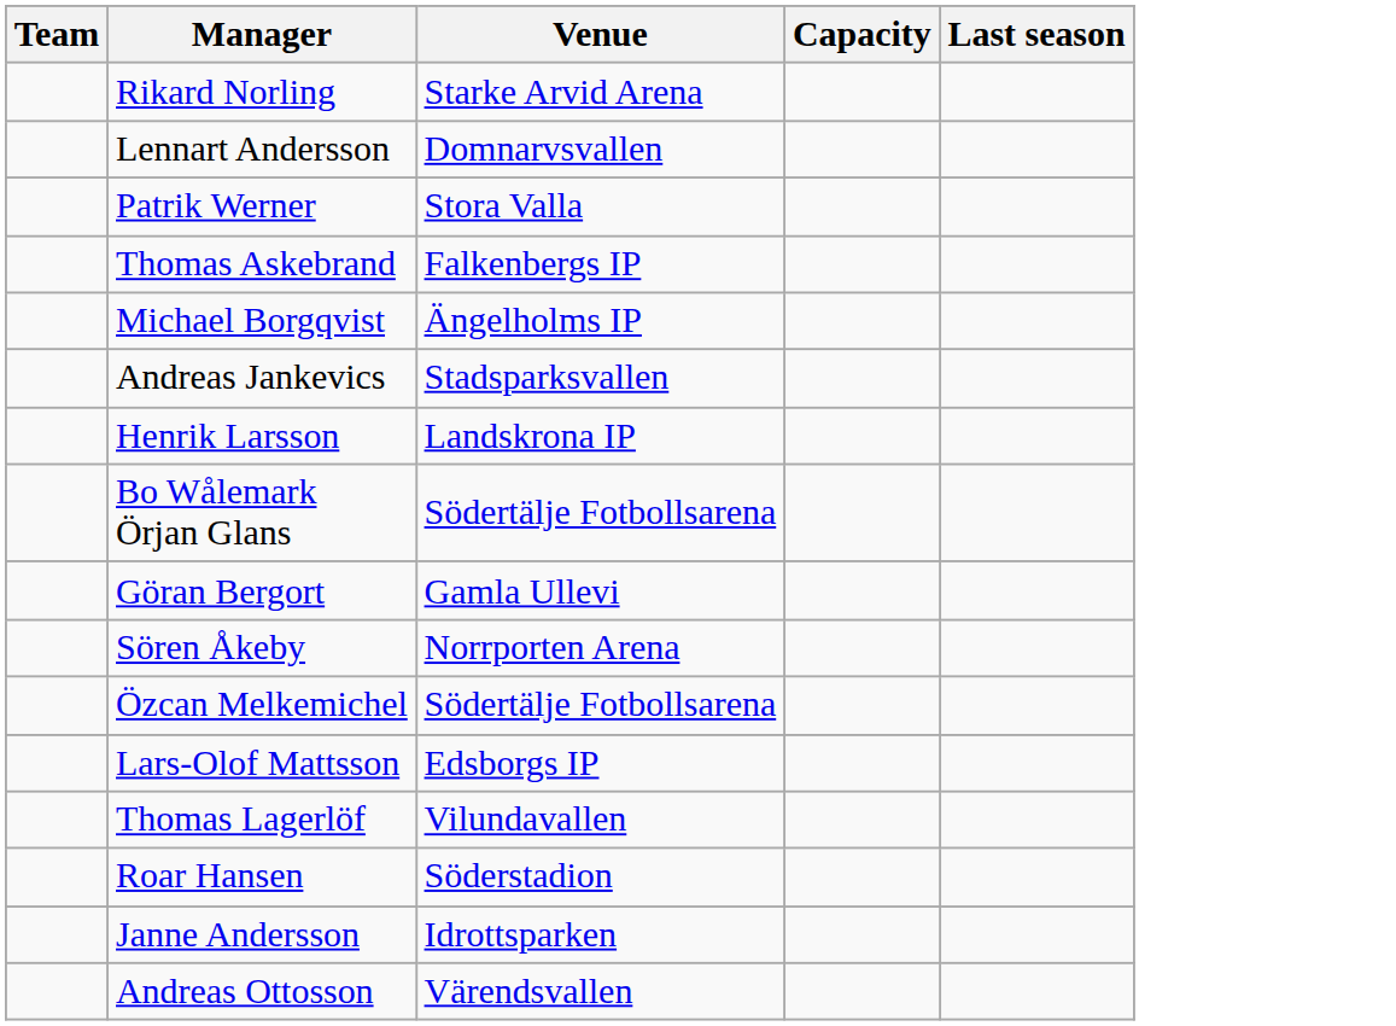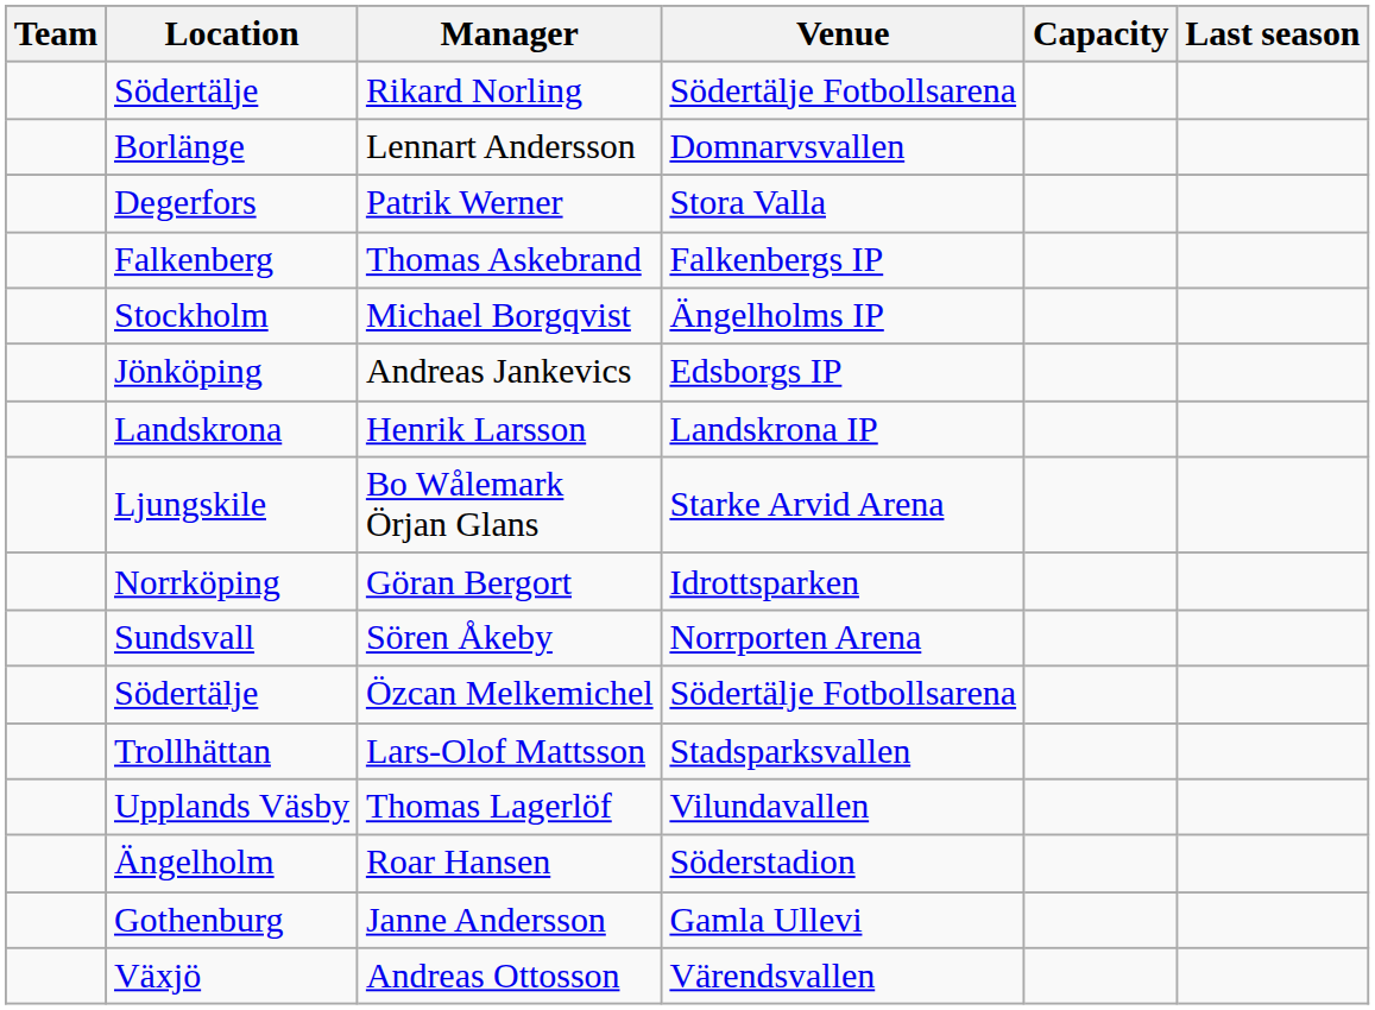 <table class="wikitable sortable">
 <tr>
 <th>Team</th>
+<th>Location</th>
 <th>Manager</th>
 <th>Venue</th>
 <th>Capacity</th>
 <th>Last season</th>
 </tr>
 <tr>
 <td></td>
+<td><a href='#'>Södertälje</a></td>
 <td> <a href='#'>Rikard Norling</a></td>
-<td><a href='#'>Starke Arvid Arena</a></td>
+<td><a href='#'>Södertälje Fotbollsarena</a></td>
 <td></td>
 <td></td>
 </tr>
 <tr>
 <td></td>
+<td><a href='#'>Borlänge</a></td>
 <td> Lennart Andersson</td>
 <td><a href='#'>Domnarvsvallen</a></td>
 <td></td>
 <td></td>
 </tr>
 <tr>
 <td></td>
+<td><a href='#'>Degerfors</a></td>
 <td> <a href='#'>Patrik Werner</a></td>
 <td><a href='#'>Stora Valla</a></td>
 <td></td>
 <td></td>
 </tr>
 <tr>
 <td></td>
+<td><a href='#'>Falkenberg</a></td>
 <td> <a href='#'>Thomas Askebrand</a></td>
 <td><a href='#'>Falkenbergs IP</a></td>
 <td></td>
 <td></td>
 </tr>
 <tr>
 <td></td>
+<td><a href='#'>Stockholm</a></td>
 <td> <a href='#'>Michael Borgqvist</a></td>
 <td><a href='#'>Ängelholms IP</a></td>
 <td></td>
 <td></td>
 </tr>
 <tr>
 <td></td>
+<td><a href='#'>Jönköping</a></td>
 <td> Andreas Jankevics</td>
-<td><a href='#'>Stadsparksvallen</a></td>
+<td><a href='#'>Edsborgs IP</a></td>
 <td></td>
 <td></td>
 </tr>
 <tr>
 <td></td>
+<td><a href='#'>Landskrona</a></td>
 <td> <a href='#'>Henrik Larsson</a></td>
 <td><a href='#'>Landskrona IP</a></td>
 <td></td>
 <td></td>
 </tr>
 <tr>
 <td></td>
+<td><a href='#'>Ljungskile</a></td>
 <td> <a href='#'>Bo Wålemark</a><br> Örjan Glans</td>
-<td><a href='#'>Södertälje Fotbollsarena</a></td>
+<td><a href='#'>Starke Arvid Arena</a></td>
 <td></td>
 <td></td>
 </tr>
 <tr>
 <td></td>
+<td><a href='#'>Norrköping</a></td>
 <td> <a href='#'>Göran Bergort</a></td>
-<td><a href='#'>Gamla Ullevi</a></td>
+<td><a href='#'>Idrottsparken</a></td>
 <td></td>
 <td></td>
 </tr>
 <tr>
 <td></td>
+<td><a href='#'>Sundsvall</a></td>
 <td> <a href='#'>Sören Åkeby</a></td>
 <td><a href='#'>Norrporten Arena</a></td>
 <td></td>
 <td></td>
 </tr>
 <tr>
 <td></td>
+<td><a href='#'>Södertälje</a></td>
 <td> <a href='#'>Özcan Melkemichel</a></td>
 <td><a href='#'>Södertälje Fotbollsarena</a></td>
 <td></td>
 <td></td>
 </tr>
 <tr>
 <td></td>
+<td><a href='#'>Trollhättan</a></td>
 <td> <a href='#'>Lars-Olof Mattsson</a></td>
-<td><a href='#'>Edsborgs IP</a></td>
+<td><a href='#'>Stadsparksvallen</a></td>
 <td></td>
 <td></td>
 </tr>
 <tr>
 <td></td>
+<td><a href='#'>Upplands Väsby</a></td>
 <td> <a href='#'>Thomas Lagerlöf</a></td>
 <td><a href='#'>Vilundavallen</a></td>
 <td></td>
 <td></td>
 </tr>
 <tr>
 <td></td>
+<td><a href='#'>Ängelholm</a></td>
 <td> <a href='#'>Roar Hansen</a></td>
 <td><a href='#'>Söderstadion</a></td>
 <td></td>
 <td></td>
 </tr>
 <tr>
 <td></td>
+<td><a href='#'>Gothenburg</a></td>
 <td> <a href='#'>Janne Andersson</a></td>
-<td><a href='#'>Idrottsparken</a></td>
+<td><a href='#'>Gamla Ullevi</a></td>
 <td></td>
 <td></td>
 </tr>
 <tr>
 <td></td>
+<td><a href='#'>Växjö</a></td>
 <td> <a href='#'>Andreas Ottosson</a></td>
 <td><a href='#'>Värendsvallen</a></td>
 <td></td>
 <td></td>
 </tr>
 </table>
